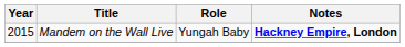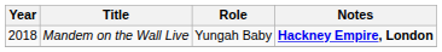 <table class="wikitable sortable">
 <tr>
 <th>Year</th>
 <th>Title</th>
 <th>Role</th>
 <th class="unsortable">Notes</th>
 </tr>
 <tr>
-<td>2015</td>
+<td>2018</td>
 <td><em>Mandem on the Wall Live</em></td>
 <td>Yungah Baby</td>
 <td><strong><a href='#'>Hackney Empire</a>, London</strong></td>
 </tr>
 <tr>
 </tr>
 </table>
